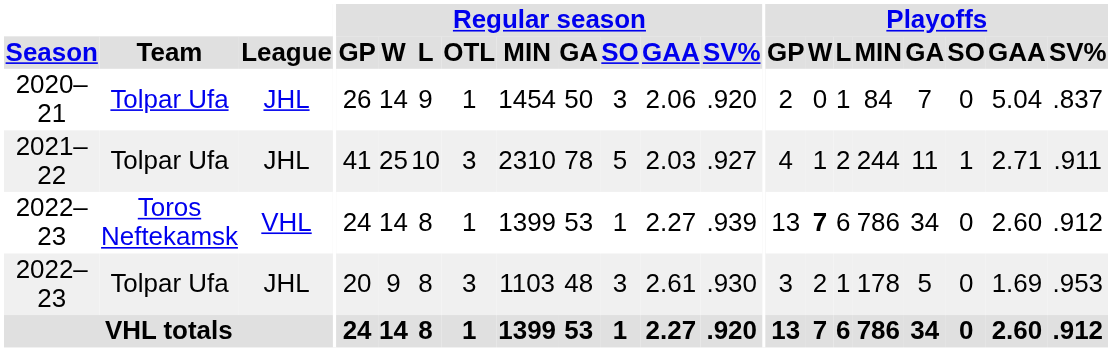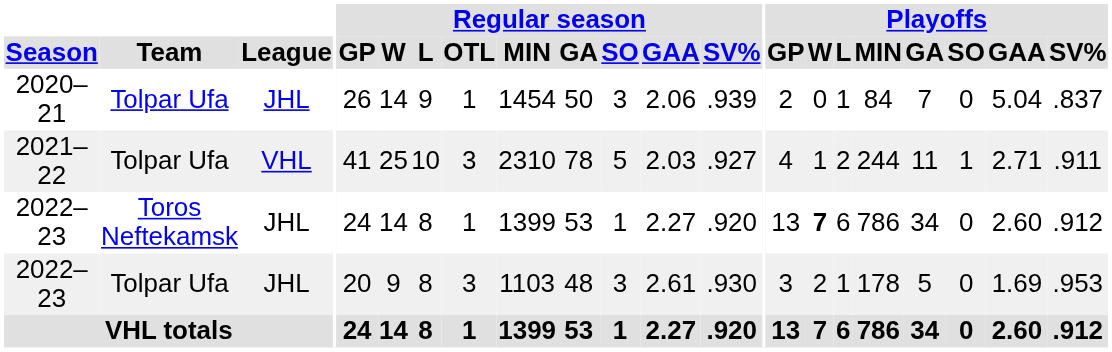 <table border="0" cellpadding="1" cellspacing="0" style="width:75%; text-align:center;">
 <tr bgcolor="#e0e0e0">
 <th colspan="3" bgcolor="#ffffff"></th>
 <th rowspan="99" bgcolor="#ffffff"></th>
 <th colspan="9" bgcolor="#e0e0e0"><a href='#'>Regular season</a></th>
 <th rowspan="99" bgcolor="#ffffff"></th>
 <th colspan="8" bgcolor="#e0e0e0"><a href='#'>Playoffs</a></th>
 </tr>
 <tr bgcolor="#e0e0e0">
 <th><a href='#'>Season</a></th>
 <th>Team</th>
 <th>League</th>
 <th>GP</th>
 <th>W</th>
 <th>L</th>
 <th>OTL</th>
 <th>MIN</th>
 <th>GA</th>
 <th><a href='#'>SO</a></th>
 <th><a href='#'>GAA</a></th>
 <th><a href='#'>SV%</a></th>
 <th>GP</th>
 <th>W</th>
 <th>L</th>
 <th>MIN</th>
 <th>GA</th>
 <th>SO</th>
 <th>GAA</th>
 <th>SV%</th>
 </tr>
 <tr>
 <td>2020–21</td>
 <td><a href='#'>Tolpar Ufa</a></td>
 <td><a href='#'>JHL</a></td>
 <td>26</td>
 <td>14</td>
 <td>9</td>
 <td>1</td>
 <td>1454</td>
 <td>50</td>
 <td>3</td>
 <td>2.06</td>
-<td>.920</td>
+<td>.939</td>
 <td>2</td>
 <td>0</td>
 <td>1</td>
 <td>84</td>
 <td>7</td>
 <td>0</td>
 <td>5.04</td>
 <td>.837</td>
 </tr>
 <tr bgcolor="#f0f0f0">
 <td>2021–22</td>
 <td>Tolpar Ufa</td>
-<td>JHL</td>
+<td><a href='#'>VHL</a></td>
 <td>41</td>
 <td>25</td>
 <td>10</td>
 <td>3</td>
 <td>2310</td>
 <td>78</td>
 <td>5</td>
 <td>2.03</td>
 <td>.927</td>
 <td>4</td>
 <td>1</td>
 <td>2</td>
 <td>244</td>
 <td>11</td>
 <td>1</td>
 <td>2.71</td>
 <td>.911</td>
 </tr>
 <tr>
 <td>2022–23</td>
 <td><a href='#'>Toros Neftekamsk</a></td>
-<td><a href='#'>VHL</a></td>
+<td>JHL</td>
 <td>24</td>
 <td>14</td>
 <td>8</td>
 <td>1</td>
 <td>1399</td>
 <td>53</td>
 <td>1</td>
 <td>2.27</td>
-<td>.939</td>
+<td>.920</td>
 <td>13</td>
 <td><strong>7</strong></td>
 <td>6</td>
 <td>786</td>
 <td>34</td>
 <td>0</td>
 <td>2.60</td>
 <td>.912</td>
 </tr>
 <tr bgcolor="#f0f0f0">
 <td>2022–23</td>
 <td>Tolpar Ufa</td>
 <td>JHL</td>
 <td>20</td>
 <td>9</td>
 <td>8</td>
 <td>3</td>
 <td>1103</td>
 <td>48</td>
 <td>3</td>
 <td>2.61</td>
 <td>.930</td>
 <td>3</td>
 <td>2</td>
 <td>1</td>
 <td>178</td>
 <td>5</td>
 <td>0</td>
 <td>1.69</td>
 <td>.953</td>
 </tr>
 <tr bgcolor="#e0e0e0">
 <th colspan="3">VHL totals</th>
 <th>24</th>
 <th>14</th>
 <th>8</th>
 <th>1</th>
 <th>1399</th>
 <th>53</th>
 <th>1</th>
 <th>2.27</th>
 <th>.920</th>
 <th>13</th>
 <th>7</th>
 <th>6</th>
 <th>786</th>
 <th>34</th>
 <th>0</th>
 <th>2.60</th>
 <th>.912</th>
 </tr>
 </table>
